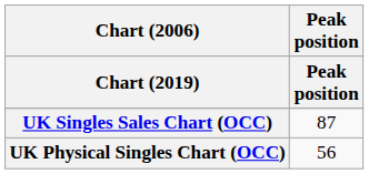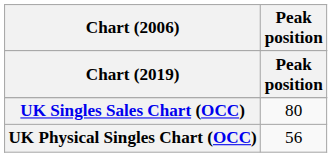 <table class="wikitable sortable plainrowheaders" style="text-align:center">
 <tr>
 <th scope="col">Chart (2006)</th>
 <th scope="col">Peak<br>position</th>
 </tr>
 <tr>
 </tr>
 <tr>
 </tr>
 <tr>
 <th scope="col">Chart (2019)</th>
 <th scope="col">Peak<br>position</th>
 </tr>
 <tr>
 </tr>
 <tr>
 <th scope="row"><a href='#'>UK Singles Sales Chart</a> (<a href='#'>OCC</a>)</th>
-<td align="center">87</td>
+<td align="center">80</td>
 </tr>
 <tr>
 <th scope="row">UK Physical Singles Chart (<a href='#'>OCC</a>)</th>
 <td align="center">56</td>
 </tr>
 </table>
